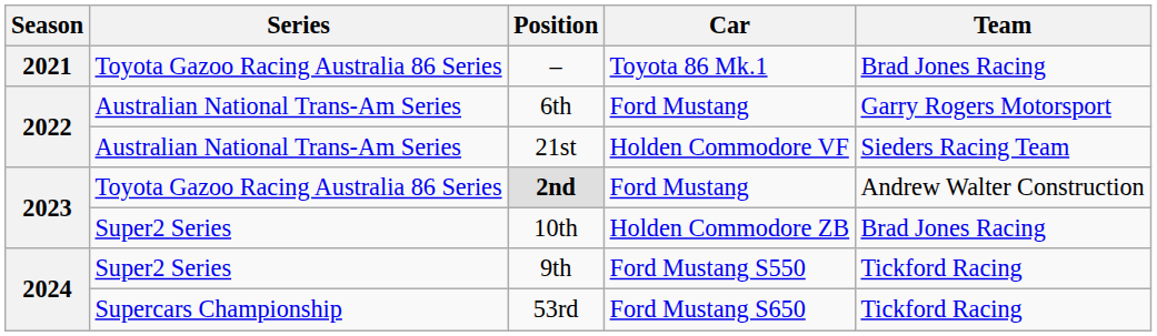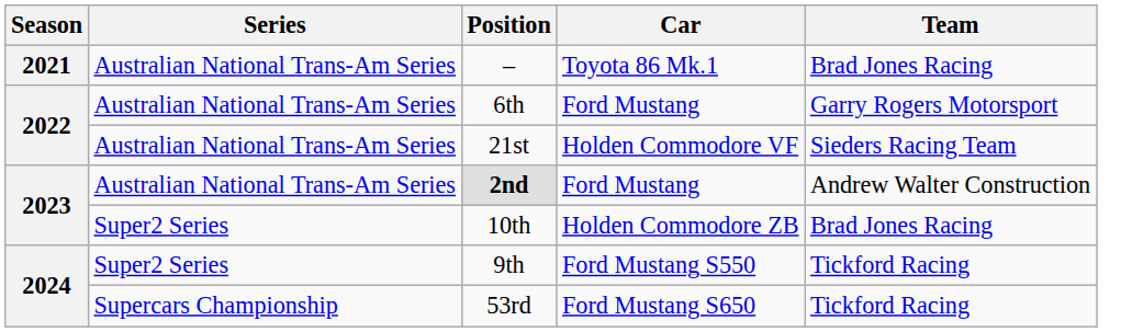 <table class="wikitable" style="font-size: 95%;">
 <tr>
 <th>Season</th>
 <th>Series</th>
 <th>Position</th>
 <th>Car</th>
 <th>Team</th>
 </tr>
 <tr>
 <th>2021</th>
-<td nowrap><a href='#'>Toyota Gazoo Racing Australia 86 Series</a></td>
+<td nowrap><a href='#'>Australian National Trans-Am Series</a></td>
 <td align="center">–</td>
 <td nowrap><a href='#'>Toyota 86 Mk.1</a></td>
 <td nowrap><a href='#'>Brad Jones Racing</a></td>
 </tr>
 <tr>
 <th rowspan=2>2022</th>
 <td nowrap><a href='#'>Australian National Trans-Am Series</a></td>
 <td align="center">6th</td>
 <td nowrap><a href='#'>Ford Mustang</a></td>
 <td nowrap><a href='#'>Garry Rogers Motorsport</a></td>
 </tr>
 <tr>
 <td nowrap><a href='#'>Australian National Trans-Am Series</a></td>
 <td align="center">21st</td>
 <td nowrap><a href='#'>Holden Commodore VF</a></td>
 <td nowrap><a href='#'>Sieders Racing Team</a></td>
 </tr>
 <tr>
 <th rowspan=2>2023</th>
-<td nowrap><a href='#'>Toyota Gazoo Racing Australia 86 Series</a></td>
+<td nowrap><a href='#'>Australian National Trans-Am Series</a></td>
 <td style="background: #dfdfdf" align="center"><strong>2nd</strong></td>
 <td nowrap><a href='#'>Ford Mustang</a></td>
 <td nowrap>Andrew Walter Construction</td>
 </tr>
 <tr>
 <td nowrap><a href='#'>Super2 Series</a></td>
 <td align="center">10th</td>
 <td nowrap><a href='#'>Holden Commodore ZB</a></td>
 <td nowrap><a href='#'>Brad Jones Racing</a></td>
 </tr>
 <tr>
 <th rowspan=2>2024</th>
 <td nowrap><a href='#'>Super2 Series</a></td>
 <td align="center">9th</td>
 <td nowrap><a href='#'>Ford Mustang S550</a></td>
 <td nowrap><a href='#'>Tickford Racing</a></td>
 </tr>
 <tr>
 <td nowrap><a href='#'>Supercars Championship</a></td>
 <td align="center">53rd</td>
 <td nowrap><a href='#'>Ford Mustang S650</a></td>
 <td nowrap><a href='#'>Tickford Racing</a></td>
 </tr>
 </table>
